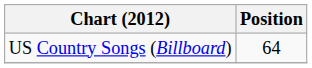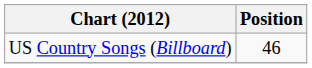 <table class="wikitable">
 <tr>
 <th scope="col">Chart (2012)</th>
 <th scope="col">Position</th>
 </tr>
 <tr>
 <td>US <a href='#'>Country Songs</a> (<em><a href='#'>Billboard</a></em>)</td>
-<td align="center">64</td>
+<td align="center">46</td>
 </tr>
 <tr>
 </tr>
 </table>
